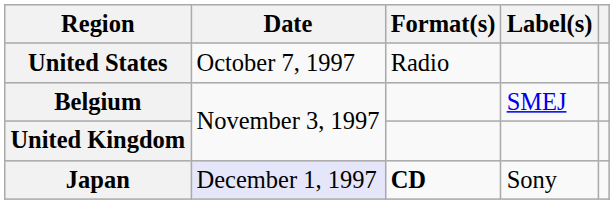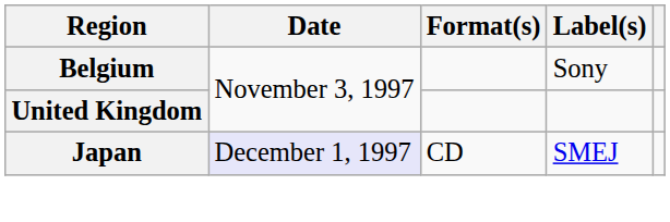 <table class="wikitable plainrowheaders">
 <tr>
 <th scope="col">Region</th>
 <th scope="col">Date</th>
 <th scope="col">Format(s)</th>
 <th scope="col">Label(s)</th>
 <th scope="col"></th>
 </tr>
 <tr>
-<th scope="row">United States</th>
-<td>October 7, 1997</td>
-<td>Radio</td>
-<td></td>
-<td></td>
-</tr>
-<tr>
 <th scope="row">Belgium</th>
 <td rowspan="2">November 3, 1997</td>
 <td></td>
-<td><a href='#'>SMEJ</a></td>
+<td>Sony</td>
 <td></td>
 </tr>
 <tr>
 <th scope="row">United Kingdom</th>
 <td></td>
 <td></td>
 <td></td>
 </tr>
 <tr>
 <th scope="row">Japan</th>
 <td style="background: lavender;">December 1, 1997</td>
-<td><strong>CD</strong></td>
-<td>Sony</td>
+<td>CD</td>
+<td><a href='#'>SMEJ</a></td>
 <td></td>
 </tr>
 </table>
